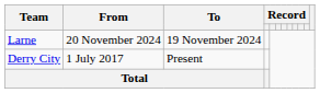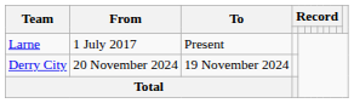 <table class=wikitable style=text-align:center>
 <tr>
 <th rowspan=2>Team</th>
 <th rowspan=2>From</th>
 <th rowspan=2>To</th>
 <th colspan=8>Record</th>
 <th rowspan=2></th>
 </tr>
 <tr>
 <th></th>
 <th></th>
 <th></th>
 <th></th>
 <th></th>
 <th></th>
 <th></th>
 <th></th>
 </tr>
 <tr>
 <td align=left><a href='#'>Larne</a></td>
-<td align=left>20 November 2024</td>
-<td align=left>19 November 2024<br></td>
+<td align=left>1 July 2017</td>
+<td align=left>Present<br></td>
 <td></td>
 </tr>
 <tr>
 <td align=left><a href='#'>Derry City</a></td>
-<td align=left>1 July 2017</td>
-<td align=left>Present<br></td>
+<td align=left>20 November 2024</td>
+<td align=left>19 November 2024<br></td>
 <td></td>
 </tr>
 <tr>
 <th colspan=3>Total<br></th>
 <th></th>
 </tr>
 </table>
